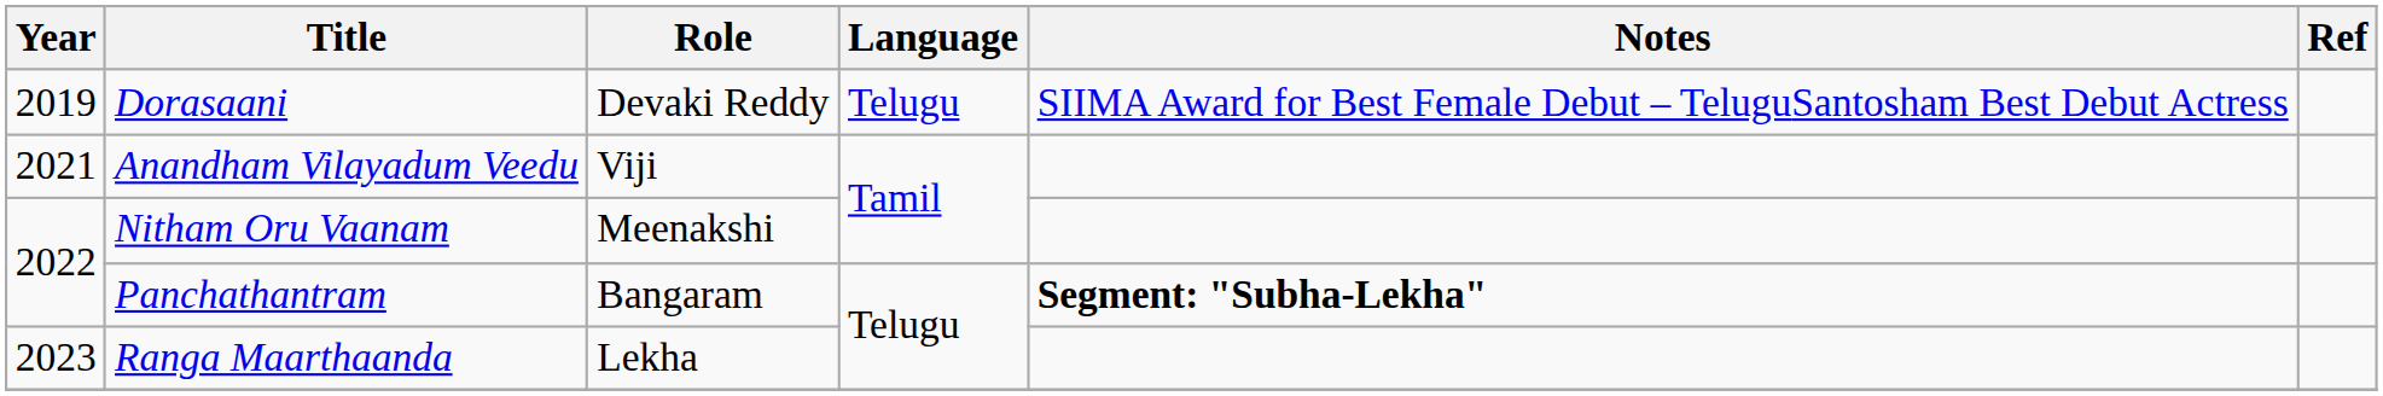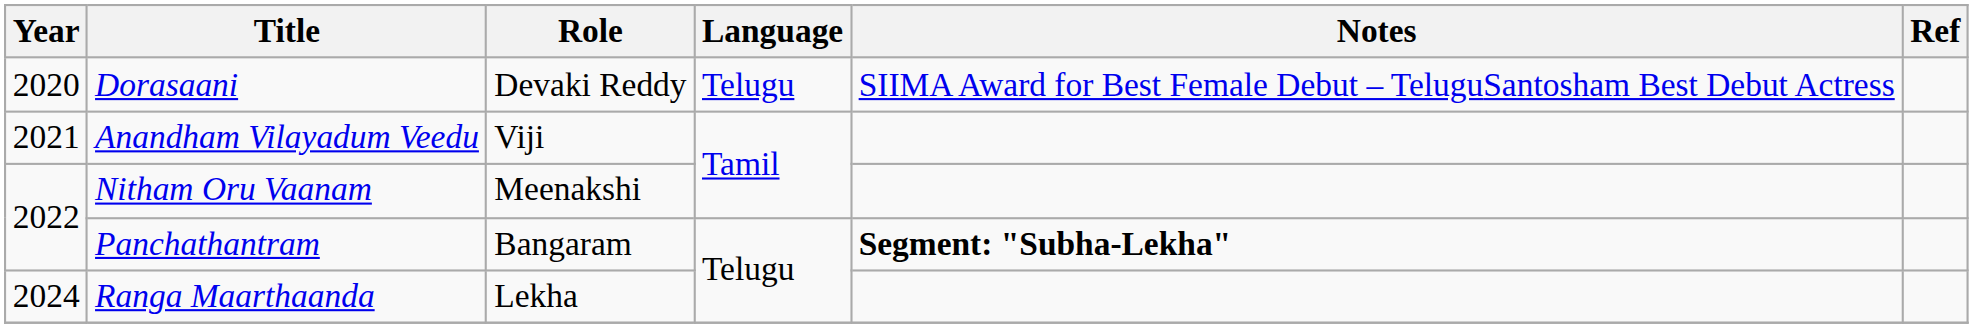 <table class="wikitable">
 <tr>
 <th>Year</th>
 <th>Title</th>
 <th>Role</th>
 <th>Language</th>
 <th>Notes</th>
 <th>Ref</th>
 </tr>
 <tr>
-<td>2019</td>
+<td>2020</td>
 <td><em><a href='#'>Dorasaani</a></em></td>
 <td>Devaki Reddy</td>
 <td><a href='#'>Telugu</a></td>
 <td><a href='#'>SIIMA Award for Best Female Debut – Telugu</a><a href='#'>Santosham Best Debut Actress</a></td>
 <td></td>
 </tr>
 <tr>
 <td>2021</td>
 <td><em><a href='#'>Anandham Vilayadum Veedu</a></em></td>
 <td>Viji</td>
 <td rowspan="2"><a href='#'>Tamil</a></td>
 <td></td>
 <td></td>
 </tr>
 <tr>
 <td rowspan="2">2022</td>
 <td><em><a href='#'>Nitham Oru Vaanam</a></em></td>
 <td>Meenakshi</td>
 <td></td>
 <td></td>
 </tr>
 <tr>
 <td><em><a href='#'>Panchathantram</a></em></td>
 <td>Bangaram</td>
 <td rowspan="2">Telugu</td>
 <td><strong>Segment: "Subha-Lekha"</strong></td>
 <td></td>
 </tr>
 <tr>
-<td>2023</td>
+<td>2024</td>
 <td><em><a href='#'>Ranga Maarthaanda</a></em></td>
 <td>Lekha</td>
 <td></td>
 <td></td>
 </tr>
 <tr>
 </tr>
 </table>
